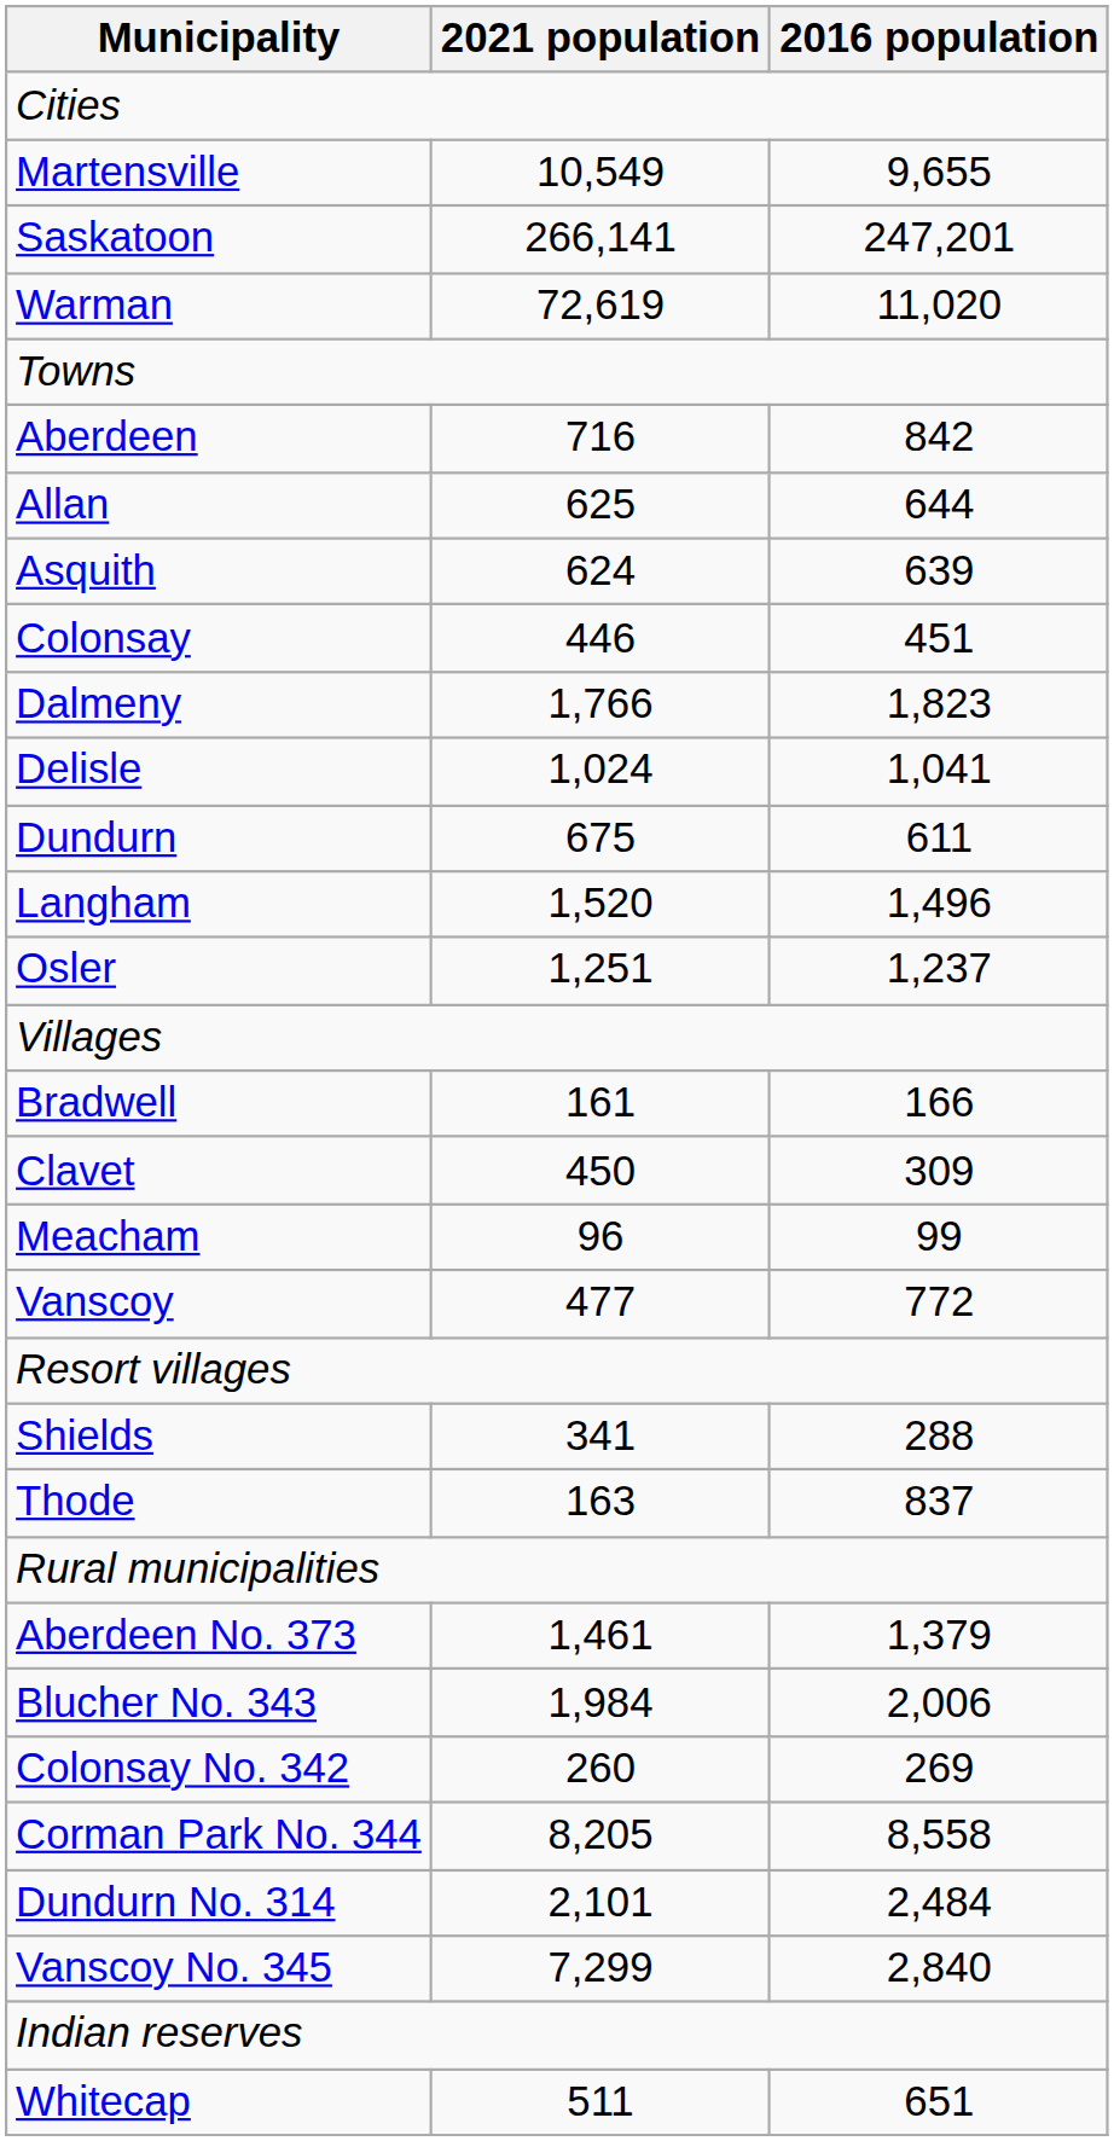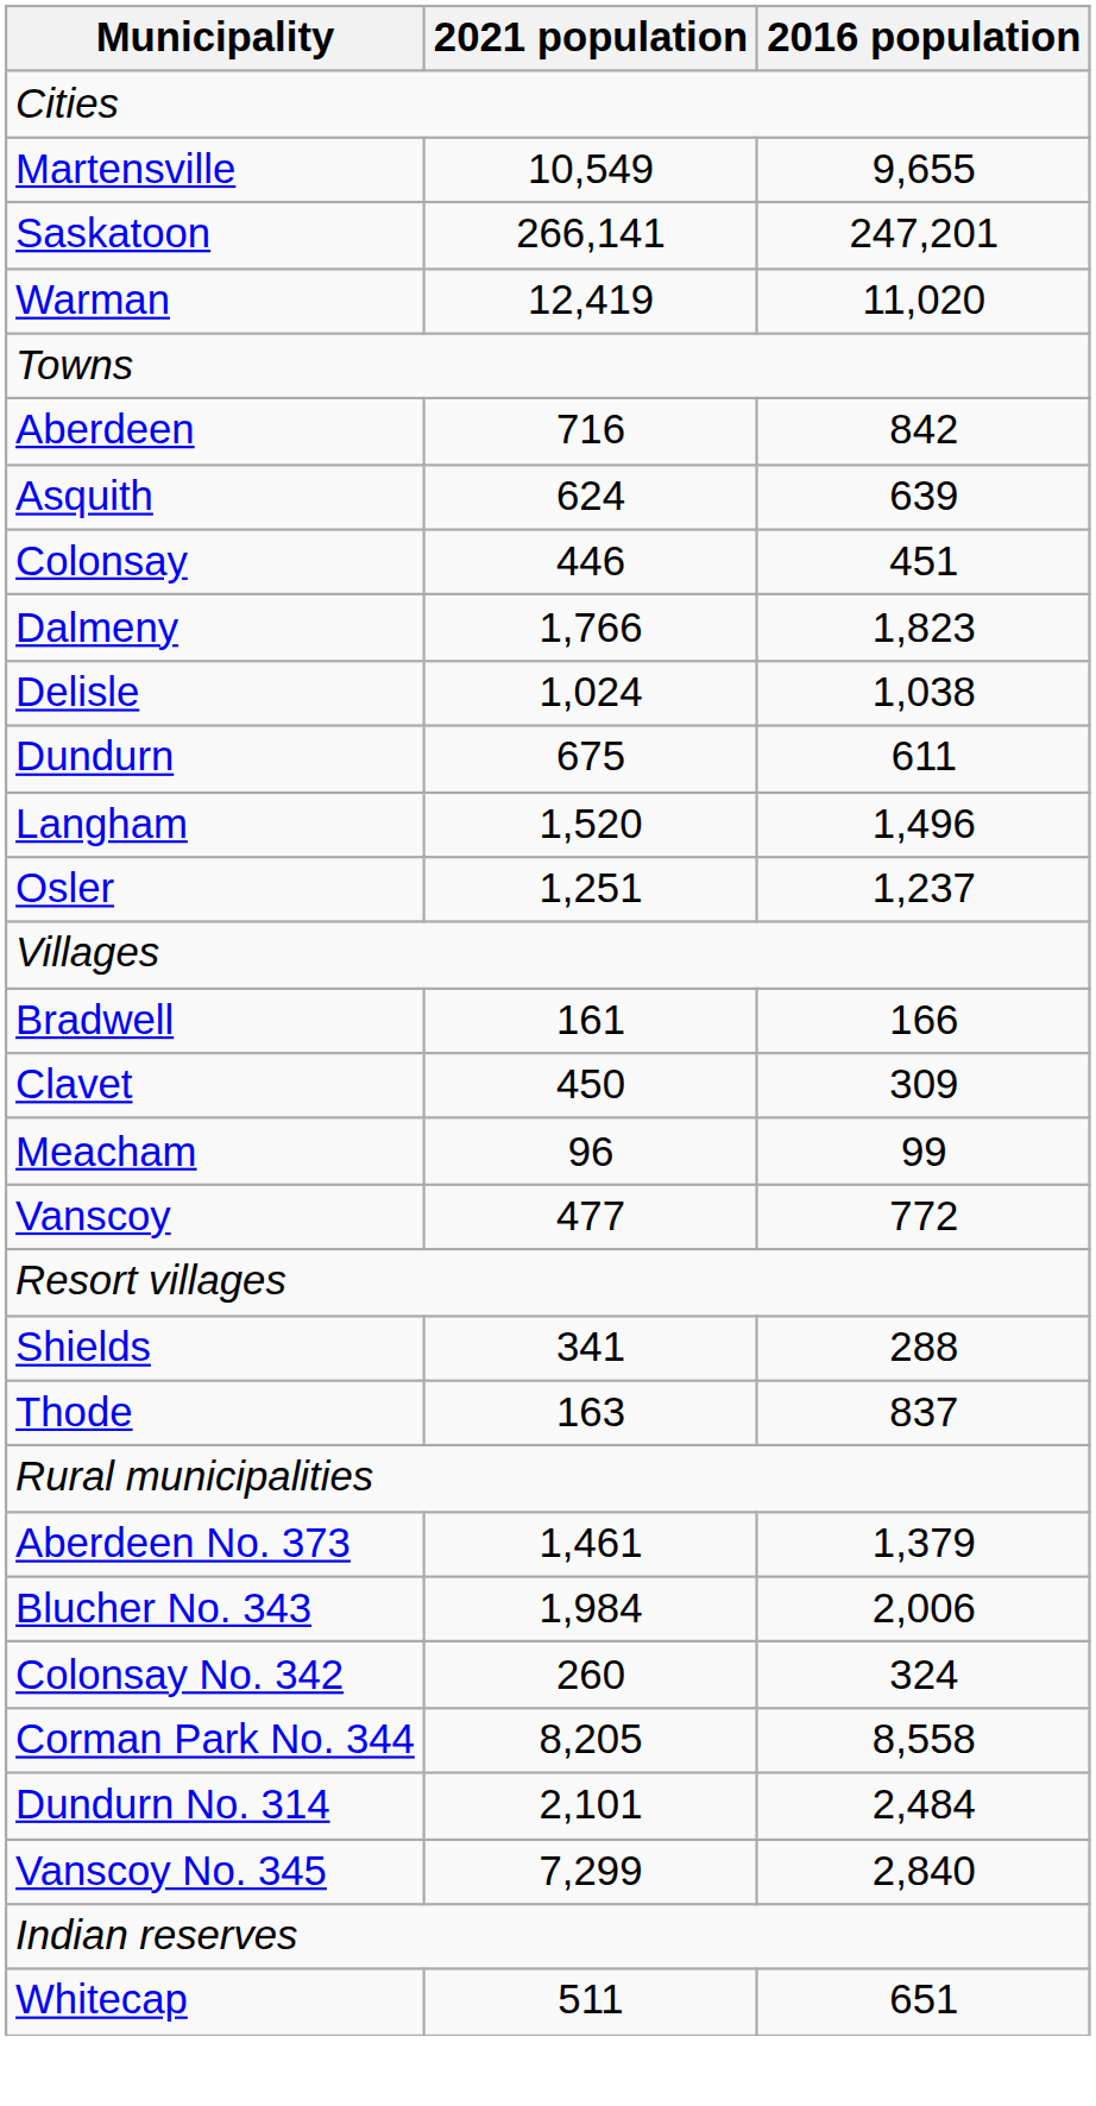 <table class="wikitable" style="text-align:center">
 <tr>
 <th>Municipality</th>
 <th>2021 population</th>
 <th>2016 population</th>
 </tr>
 <tr>
 <td align="left" colspan="3"><em>Cities</em></td>
 </tr>
 <tr>
 <td align="left"><a href='#'>Martensville</a></td>
 <td>10,549</td>
 <td>9,655</td>
 </tr>
 <tr>
 <td align="left"><a href='#'>Saskatoon</a></td>
 <td>266,141</td>
 <td>247,201</td>
 </tr>
 <tr>
 <td align="left"><a href='#'>Warman</a></td>
-<td>72,619</td>
+<td>12,419</td>
 <td>11,020</td>
 </tr>
 <tr>
 <td align="left" colspan="3"><em>Towns</em></td>
 </tr>
 <tr>
 <td align="left"><a href='#'>Aberdeen</a></td>
 <td>716</td>
 <td>842</td>
-</tr>
-<tr>
-<td align="left"><a href='#'>Allan</a></td>
-<td>625</td>
-<td>644</td>
 </tr>
 <tr>
 <td align="left"><a href='#'>Asquith</a></td>
 <td>624</td>
 <td>639</td>
 </tr>
 <tr>
 <td align="left"><a href='#'>Colonsay</a></td>
 <td>446</td>
 <td>451</td>
 </tr>
 <tr>
 <td align="left"><a href='#'>Dalmeny</a></td>
 <td>1,766</td>
 <td>1,823</td>
 </tr>
 <tr>
 <td align="left"><a href='#'>Delisle</a></td>
 <td>1,024</td>
-<td>1,041</td>
+<td>1,038</td>
 </tr>
 <tr>
 <td align="left"><a href='#'>Dundurn</a></td>
 <td>675</td>
 <td>611</td>
 </tr>
 <tr>
 <td align="left"><a href='#'>Langham</a></td>
 <td>1,520</td>
 <td>1,496</td>
 </tr>
 <tr>
 <td align="left"><a href='#'>Osler</a></td>
 <td>1,251</td>
 <td>1,237</td>
 </tr>
 <tr>
 <td align="left" colspan="3"><em>Villages</em></td>
 </tr>
 <tr>
 <td align="left"><a href='#'>Bradwell</a></td>
 <td>161</td>
 <td>166</td>
 </tr>
 <tr>
 <td align="left"><a href='#'>Clavet</a></td>
 <td>450</td>
 <td>309</td>
 </tr>
 <tr>
 <td align="left"><a href='#'>Meacham</a></td>
 <td>96</td>
 <td>99</td>
 </tr>
 <tr>
 <td align="left"><a href='#'>Vanscoy</a></td>
 <td>477</td>
 <td>772</td>
 </tr>
 <tr>
 <td align="left" colspan="3"><em>Resort villages</em></td>
 </tr>
 <tr>
 <td align="left"><a href='#'>Shields</a></td>
 <td>341</td>
 <td>288</td>
 </tr>
 <tr>
 <td align="left"><a href='#'>Thode</a></td>
 <td>163</td>
 <td>837</td>
 </tr>
 <tr>
 <td align="left" colspan="3"><em>Rural municipalities</em></td>
 </tr>
 <tr>
 <td align="left"><a href='#'>Aberdeen No. 373</a></td>
 <td>1,461</td>
 <td>1,379</td>
 </tr>
 <tr>
 <td align="left"><a href='#'>Blucher No. 343</a></td>
 <td>1,984</td>
 <td>2,006</td>
 </tr>
 <tr>
 <td align="left"><a href='#'>Colonsay No. 342</a></td>
 <td>260</td>
-<td>269</td>
+<td>324</td>
 </tr>
 <tr>
 <td align="left"><a href='#'>Corman Park No. 344</a></td>
 <td>8,205</td>
 <td>8,558</td>
 </tr>
 <tr>
 <td align="left"><a href='#'>Dundurn No. 314</a></td>
 <td>2,101</td>
 <td>2,484</td>
 </tr>
 <tr>
 <td align="left"><a href='#'>Vanscoy No. 345</a></td>
 <td>7,299</td>
 <td>2,840</td>
 </tr>
 <tr>
 <td align="left" colspan="3"><em>Indian reserves</em></td>
 </tr>
 <tr>
 <td align="left"><a href='#'>Whitecap</a></td>
 <td>511</td>
 <td>651</td>
 </tr>
 </table>
